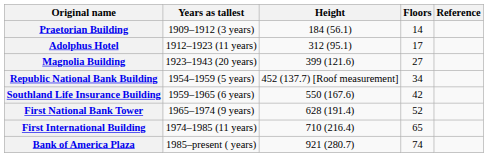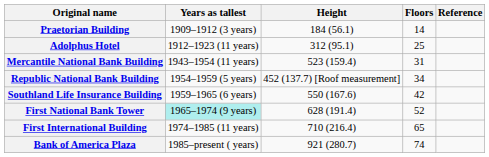 <table class="wikitable sortable plainrowheaders">
 <tr>
 <th scope="col">Original name</th>
 <th scope="col">Years as tallest</th>
 <th scope="col">Height<br></th>
 <th scope="col">Floors</th>
 <th scope="col" class="unsortable">Reference</th>
 </tr>
 <tr>
 <th scope="row"><a href='#'>Praetorian Building</a></th>
 <td align="center">1909–1912 (3 years)</td>
 <td align="center">184 (56.1)</td>
 <td align="center">14</td>
 <td align="center"></td>
 </tr>
 <tr>
 <th scope="row"><a href='#'>Adolphus Hotel</a></th>
 <td align="center">1912–1923 (11 years)</td>
 <td align="center">312 (95.1)</td>
-<td align="center">17</td>
+<td align="center">25</td>
 <td align="center"></td>
 </tr>
 <tr>
-<th scope="row"><a href='#'>Magnolia Building</a></th>
-<td align="center">1923–1943 (20 years)</td>
-<td align="center">399 (121.6)</td>
-<td align="center">27</td>
+<th scope="row"><a href='#'>Mercantile National Bank Building</a></th>
+<td align="center">1943–1954 (11 years)</td>
+<td align="center">523 (159.4)</td>
+<td align="center">31</td>
 <td align="center"></td>
 </tr>
 <tr>
 <th scope="row"><a href='#'>Republic National Bank Building</a></th>
 <td align="center">1954–1959 (5 years)</td>
 <td align="center">452 (137.7) [Roof measurement]</td>
 <td align="center">34</td>
 <td align="center"></td>
 </tr>
 <tr>
 <th scope="row"><a href='#'>Southland Life Insurance Building</a></th>
 <td align="center">1959–1965 (6 years)</td>
 <td align="center">550 (167.6)</td>
 <td align="center">42</td>
 <td align="center"></td>
 </tr>
 <tr>
 <th scope="row"><a href='#'>First National Bank Tower</a></th>
-<td align="center">1965–1974 (9 years)</td>
+<td align="center" style="background: paleturquoise;">1965–1974 (9 years)</td>
 <td align="center">628 (191.4)</td>
 <td align="center">52</td>
 <td align="center"></td>
 </tr>
 <tr>
 <th scope="row"><a href='#'>First International Building</a></th>
 <td align="center">1974–1985 (11 years)</td>
 <td align="center">710 (216.4)</td>
 <td align="center">65</td>
 <td align="center"></td>
 </tr>
 <tr>
 <th scope="row"><a href='#'>Bank of America Plaza</a></th>
 <td align="center">1985–present ( years)</td>
 <td align="center">921 (280.7)</td>
 <td align="center">74</td>
 <td align="center"></td>
 </tr>
 </table>
